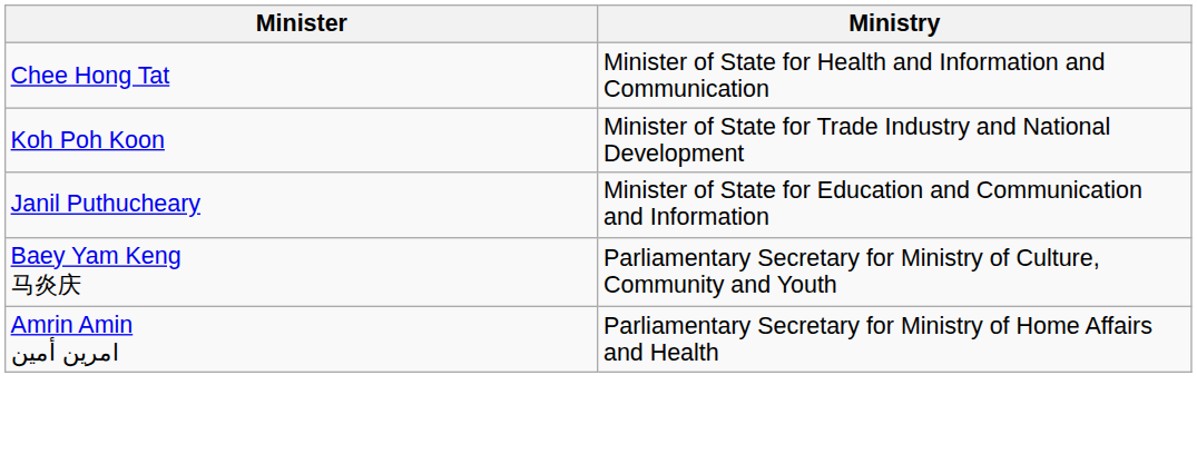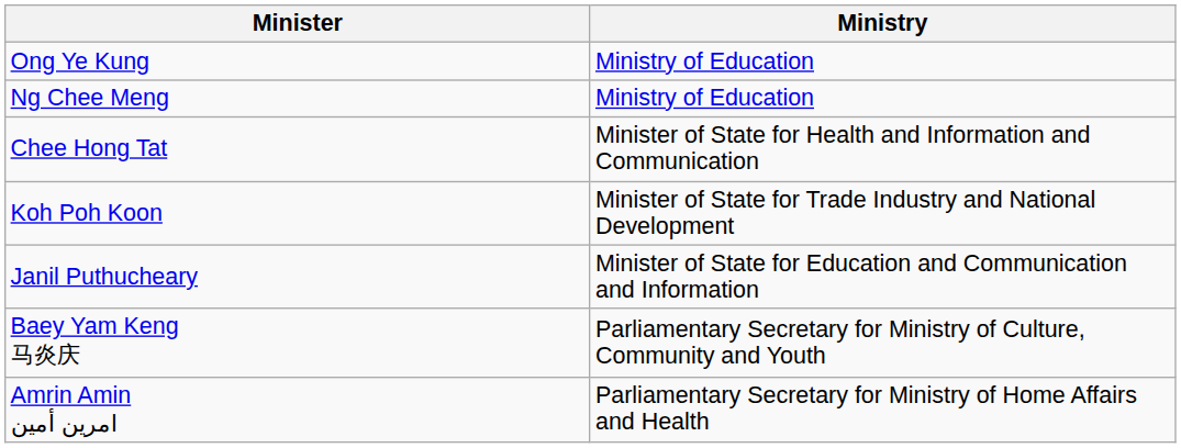 <table class="wikitable" style="width:90%">
 <tr>
 <th width= 25%>Minister</th>
 <th width= 25%>Ministry</th>
+</tr>
+<tr>
+<td><a href='#'>Ong Ye Kung</a></td>
+<td><a href='#'>Ministry of Education</a></td>
+</tr>
+<tr>
+<td><a href='#'>Ng Chee Meng</a></td>
+<td><a href='#'>Ministry of Education</a></td>
 </tr>
 <tr>
 <td><a href='#'>Chee Hong Tat</a></td>
 <td>Minister of State for Health and Information and Communication</td>
 </tr>
 <tr>
 <td><a href='#'>Koh Poh Koon</a></td>
 <td>Minister of State for Trade Industry and National Development</td>
 </tr>
 <tr>
 <td><a href='#'>Janil Puthucheary</a></td>
 <td>Minister of State for Education and Communication and Information</td>
 </tr>
 <tr>
 <td><a href='#'>Baey Yam Keng</a> <br> 马炎庆</td>
 <td>Parliamentary Secretary for Ministry of Culture, Community and Youth</td>
 </tr>
 <tr>
 <td><a href='#'>Amrin Amin</a> <br> امرين أمين</td>
 <td>Parliamentary Secretary for Ministry of Home Affairs and Health</td>
 </tr>
 </table>
